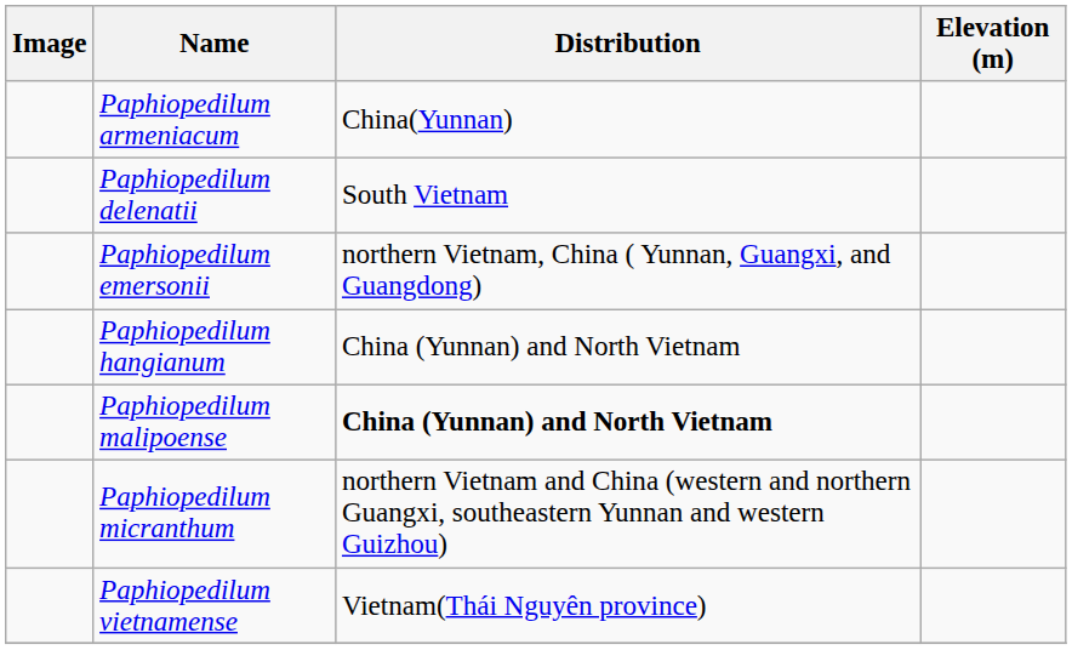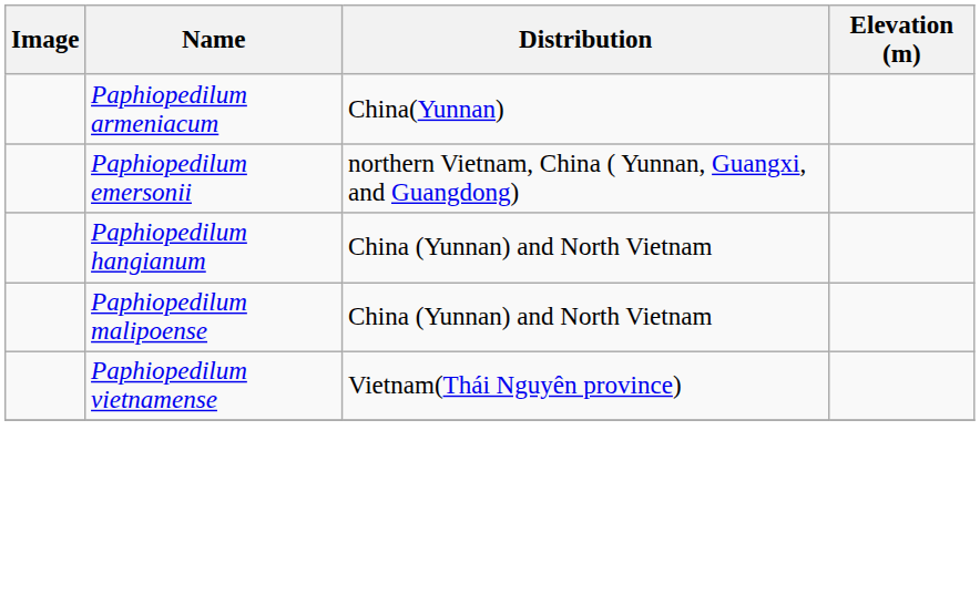 <table class="wikitable collapsible">
 <tr>
 <th>Image</th>
 <th>Name</th>
 <th>Distribution</th>
 <th>Elevation (m)</th>
 </tr>
 <tr>
 <td></td>
 <td><em><a href='#'>Paphiopedilum armeniacum</a></em> </td>
 <td>China(<a href='#'>Yunnan</a>)</td>
-<td></td>
-</tr>
-<tr>
-<td></td>
-<td><em><a href='#'>Paphiopedilum delenatii</a></em> </td>
-<td>South <a href='#'>Vietnam</a></td>
 <td></td>
 </tr>
 <tr>
 <td></td>
 <td><em><a href='#'>Paphiopedilum emersonii</a></em> </td>
 <td>northern Vietnam, China ( Yunnan, <a href='#'>Guangxi</a>, and <a href='#'>Guangdong</a>)</td>
 <td></td>
 </tr>
 <tr>
 <td></td>
 <td><em><a href='#'>Paphiopedilum hangianum</a></em> </td>
 <td>China (Yunnan) and North Vietnam</td>
 <td></td>
 </tr>
 <tr>
 <td></td>
 <td><em><a href='#'>Paphiopedilum malipoense</a></em> </td>
-<td><strong>China (Yunnan) and North Vietnam</strong></td>
-<td></td>
-</tr>
-<tr>
-<td></td>
-<td><em><a href='#'>Paphiopedilum micranthum</a></em> </td>
-<td>northern Vietnam and China (western and northern Guangxi, southeastern Yunnan and western <a href='#'>Guizhou</a>)</td>
+<td>China (Yunnan) and North Vietnam</td>
 <td></td>
 </tr>
 <tr>
 <td></td>
 <td><em><a href='#'>Paphiopedilum vietnamense</a></em> </td>
 <td>Vietnam(<a href='#'>Thái Nguyên province</a>)</td>
 <td></td>
 </tr>
 <tr>
 </tr>
 </table>
